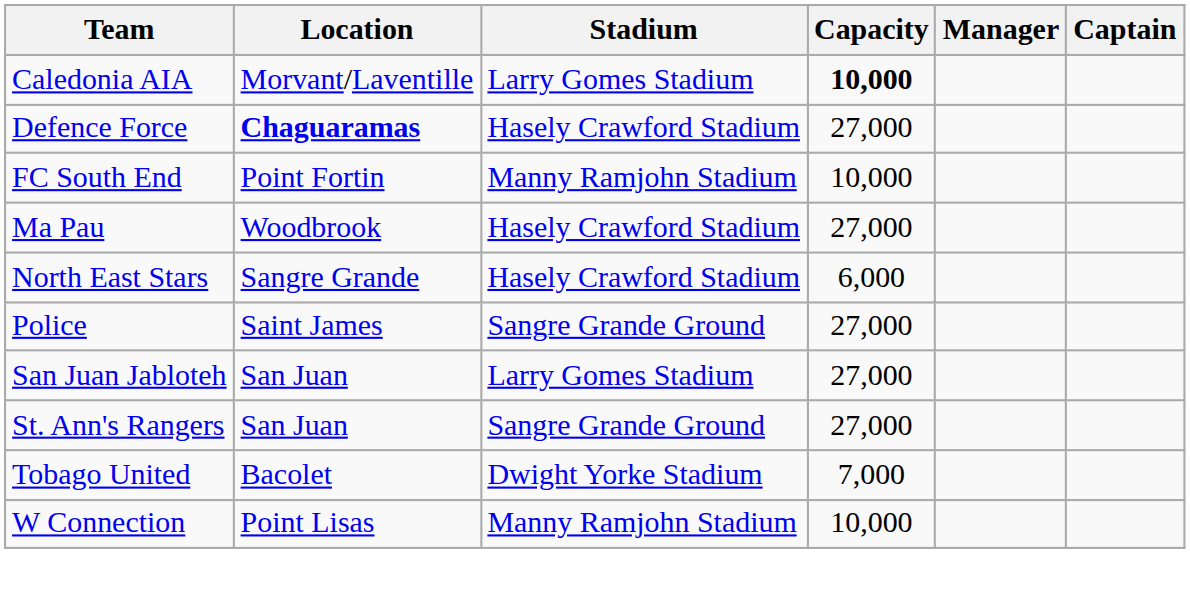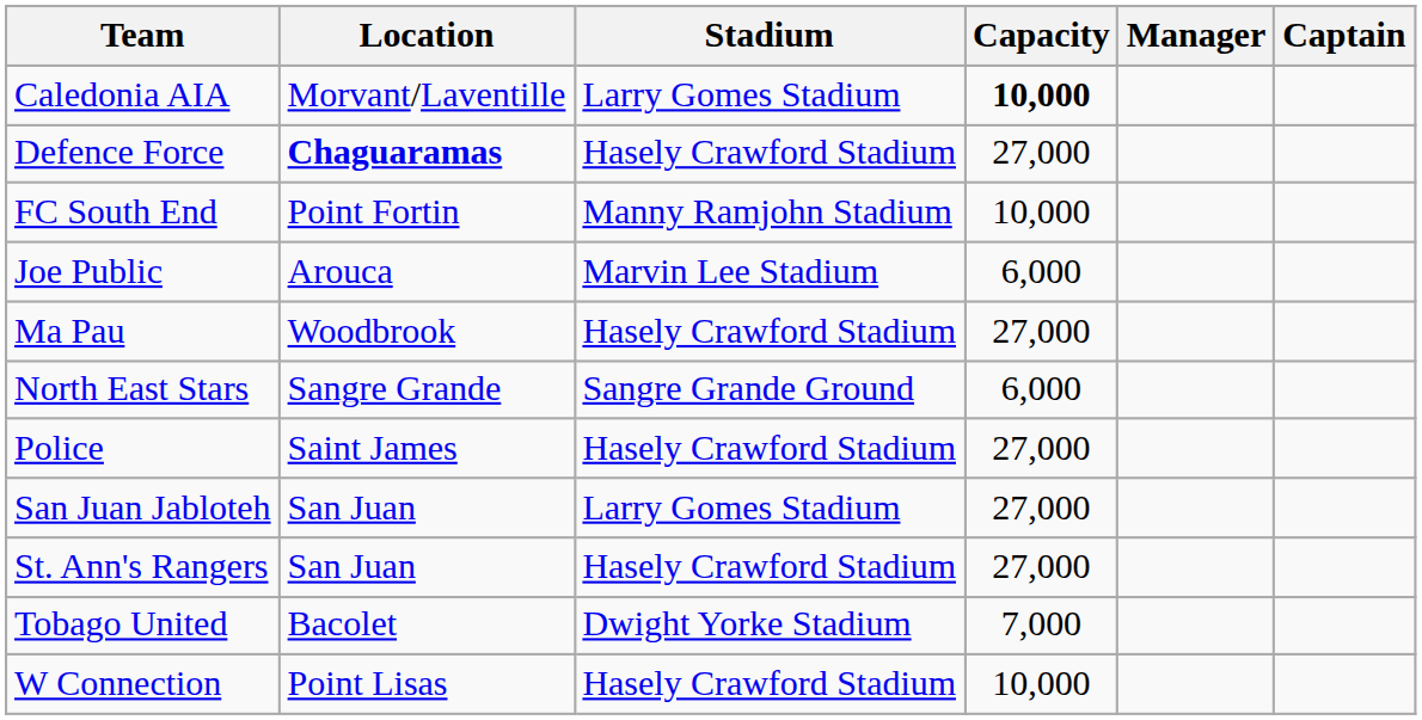 <table class="sortable wikitable" style="font-size:90%;">
 <tr>
 <th>Team</th>
 <th>Location</th>
 <th>Stadium</th>
 <th>Capacity</th>
 <th>Manager</th>
 <th>Captain</th>
 </tr>
 <tr>
 <td><a href='#'>Caledonia AIA</a></td>
 <td><a href='#'>Morvant</a>/<a href='#'>Laventille</a></td>
 <td><a href='#'>Larry Gomes Stadium</a></td>
 <td align=center><strong>10,000</strong></td>
 <td> </td>
 <td> </td>
 </tr>
 <tr>
 <td><a href='#'>Defence Force</a></td>
 <td><strong><a href='#'>Chaguaramas</a></strong></td>
 <td><a href='#'>Hasely Crawford Stadium</a></td>
 <td align=center>27,000</td>
 <td> </td>
 <td> </td>
 </tr>
 <tr>
 <td><a href='#'>FC South End</a></td>
 <td><a href='#'>Point Fortin</a></td>
 <td><a href='#'>Manny Ramjohn Stadium</a></td>
 <td align=center>10,000</td>
 <td> </td>
 <td> </td>
 </tr>
 <tr>
+<td><a href='#'>Joe Public</a></td>
+<td><a href='#'>Arouca</a></td>
+<td><a href='#'>Marvin Lee Stadium</a></td>
+<td align=center>6,000</td>
+<td> </td>
+<td> </td>
+</tr>
+<tr>
 <td><a href='#'>Ma Pau</a></td>
 <td><a href='#'>Woodbrook</a></td>
 <td><a href='#'>Hasely Crawford Stadium</a></td>
 <td align=center>27,000</td>
 <td> </td>
 <td> </td>
 </tr>
 <tr>
 <td><a href='#'>North East Stars</a></td>
 <td><a href='#'>Sangre Grande</a></td>
-<td><a href='#'>Hasely Crawford Stadium</a></td>
+<td><a href='#'>Sangre Grande Ground</a></td>
 <td align=center>6,000</td>
 <td> </td>
 <td> </td>
 </tr>
 <tr>
 <td><a href='#'>Police</a></td>
 <td><a href='#'>Saint James</a></td>
-<td><a href='#'>Sangre Grande Ground</a></td>
+<td><a href='#'>Hasely Crawford Stadium</a></td>
 <td align=center>27,000</td>
 <td> </td>
 <td> </td>
 </tr>
 <tr>
 <td><a href='#'>San Juan Jabloteh</a></td>
 <td><a href='#'>San Juan</a></td>
 <td><a href='#'>Larry Gomes Stadium</a></td>
 <td align=center>27,000</td>
 <td> </td>
 <td> </td>
 </tr>
 <tr>
 <td><a href='#'>St. Ann's Rangers</a></td>
 <td><a href='#'>San Juan</a></td>
-<td><a href='#'>Sangre Grande Ground</a></td>
+<td><a href='#'>Hasely Crawford Stadium</a></td>
 <td align=center>27,000</td>
 <td> </td>
 <td> </td>
 </tr>
 <tr>
 <td><a href='#'>Tobago United</a></td>
 <td><a href='#'>Bacolet</a></td>
 <td><a href='#'>Dwight Yorke Stadium</a></td>
 <td align=center>7,000</td>
 <td> </td>
 <td> </td>
 </tr>
 <tr>
 <td><a href='#'>W Connection</a></td>
 <td><a href='#'>Point Lisas</a></td>
-<td><a href='#'>Manny Ramjohn Stadium</a></td>
+<td><a href='#'>Hasely Crawford Stadium</a></td>
 <td align=center>10,000</td>
 <td> </td>
 <td> </td>
 </tr>
 </table>
